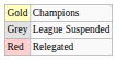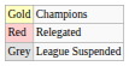 <table class="wikitable" style="font-size:85%">
 <tr>
 <td scope="row" bgcolor="#ffffbf">Gold</td>
 <td>Champions</td>
 </tr>
 <tr>
+<td scope="row" bgcolor="#ffcfcf">Red</td>
+<td>Relegated</td>
+</tr>
+<tr>
 <td scope="row" bgcolor="#e2e2e2">Grey</td>
 <td>League Suspended</td>
 </tr>
-<tr>
-<td scope="row" bgcolor="#ffcfcf">Red</td>
-<td>Relegated</td>
-</tr>
 </table>
